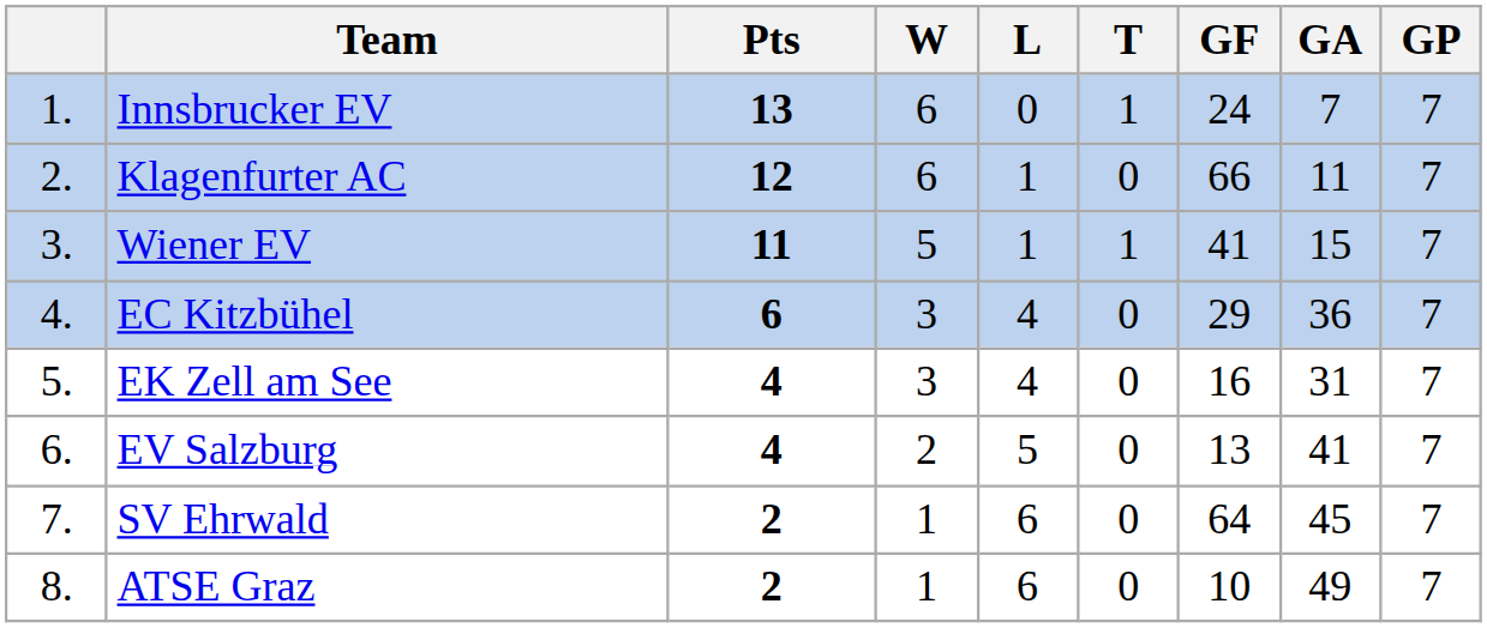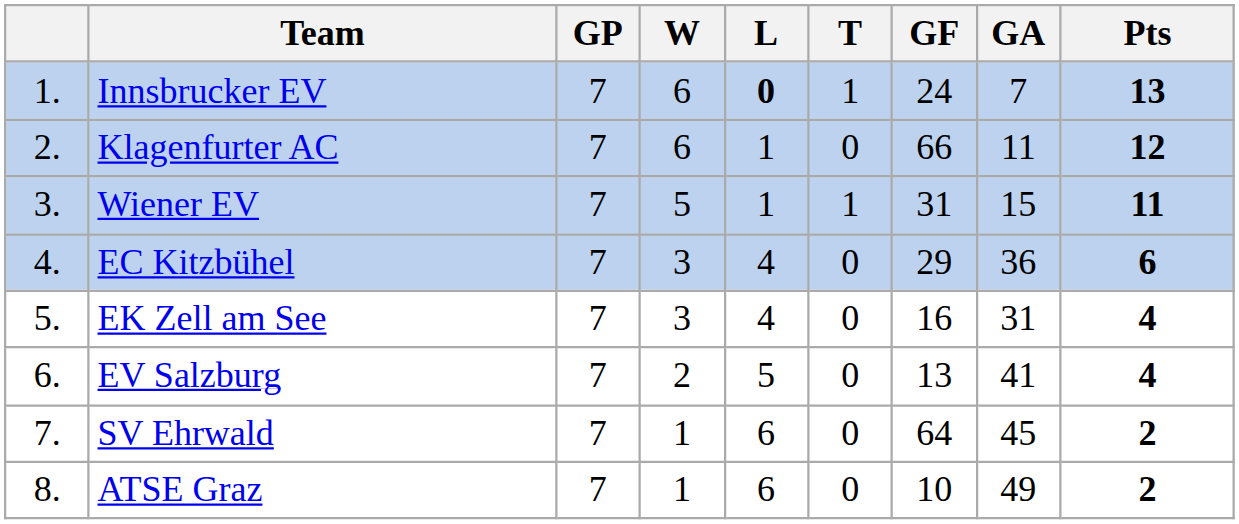 <table class="wikitable">
 <tr>
 <th width="30"></th>
 <th width="200">Team</th>
-<th width="70">Pts</th>
+<th width="30">GP</th>
 <th width="30">W</th>
 <th width="30">L</th>
 <th width="30">T</th>
 <th width="30">GF</th>
 <th width="30">GA</th>
-<th width="30">GP</th>
+<th width="70">Pts</th>
 </tr>
 <tr bgcolor="#BCD2EE" align="center">
 <td>1.</td>
 <td align="left"><a href='#'>Innsbrucker EV</a></td>
-<td><strong>13</strong></td>
+<td>7</td>
 <td>6</td>
-<td>0</td>
+<td><strong>0</strong></td>
 <td>1</td>
 <td>24</td>
 <td>7</td>
-<td>7</td>
+<td><strong>13</strong></td>
 </tr>
 <tr bgcolor="#BCD2EE" align="center">
 <td>2.</td>
 <td align="left"><a href='#'>Klagenfurter AC</a></td>
-<td><strong>12</strong></td>
+<td>7</td>
 <td>6</td>
 <td>1</td>
 <td>0</td>
 <td>66</td>
 <td>11</td>
-<td>7</td>
+<td><strong>12</strong></td>
 </tr>
 <tr bgcolor="#BCD2EE" align="center">
 <td>3.</td>
 <td align="left"><a href='#'>Wiener EV</a></td>
-<td><strong>11</strong></td>
+<td>7</td>
 <td>5</td>
 <td>1</td>
 <td>1</td>
-<td>41</td>
+<td>31</td>
 <td>15</td>
-<td>7</td>
+<td><strong>11</strong></td>
 </tr>
 <tr bgcolor="#BCD2EE" align="center">
 <td>4.</td>
 <td align="left"><a href='#'>EC Kitzbühel</a></td>
-<td><strong>6</strong></td>
+<td>7</td>
 <td>3</td>
 <td>4</td>
 <td>0</td>
 <td>29</td>
 <td>36</td>
-<td>7</td>
+<td><strong>6</strong></td>
 </tr>
 <tr bgcolor="#FFFFFF" align="center">
 <td>5.</td>
 <td align="left"><a href='#'>EK Zell am See</a></td>
-<td><strong>4</strong></td>
+<td>7</td>
 <td>3</td>
 <td>4</td>
 <td>0</td>
 <td>16</td>
 <td>31</td>
-<td>7</td>
+<td><strong>4</strong></td>
 </tr>
 <tr bgcolor="#FFFFFF" align="center">
 <td>6.</td>
 <td align="left"><a href='#'>EV Salzburg</a></td>
-<td><strong>4</strong></td>
+<td>7</td>
 <td>2</td>
 <td>5</td>
 <td>0</td>
 <td>13</td>
 <td>41</td>
-<td>7</td>
+<td><strong>4</strong></td>
 </tr>
 <tr bgcolor="#FFFFFF" align="center">
 <td>7.</td>
 <td align="left"><a href='#'>SV Ehrwald</a></td>
-<td><strong>2</strong></td>
+<td>7</td>
 <td>1</td>
 <td>6</td>
 <td>0</td>
 <td>64</td>
 <td>45</td>
-<td>7</td>
+<td><strong>2</strong></td>
 </tr>
 <tr bgcolor="#FFFFFF" align="center">
 <td>8.</td>
 <td align="left"><a href='#'>ATSE Graz</a></td>
-<td><strong>2</strong></td>
+<td>7</td>
 <td>1</td>
 <td>6</td>
 <td>0</td>
 <td>10</td>
 <td>49</td>
-<td>7</td>
+<td><strong>2</strong></td>
 </tr>
 </table>
